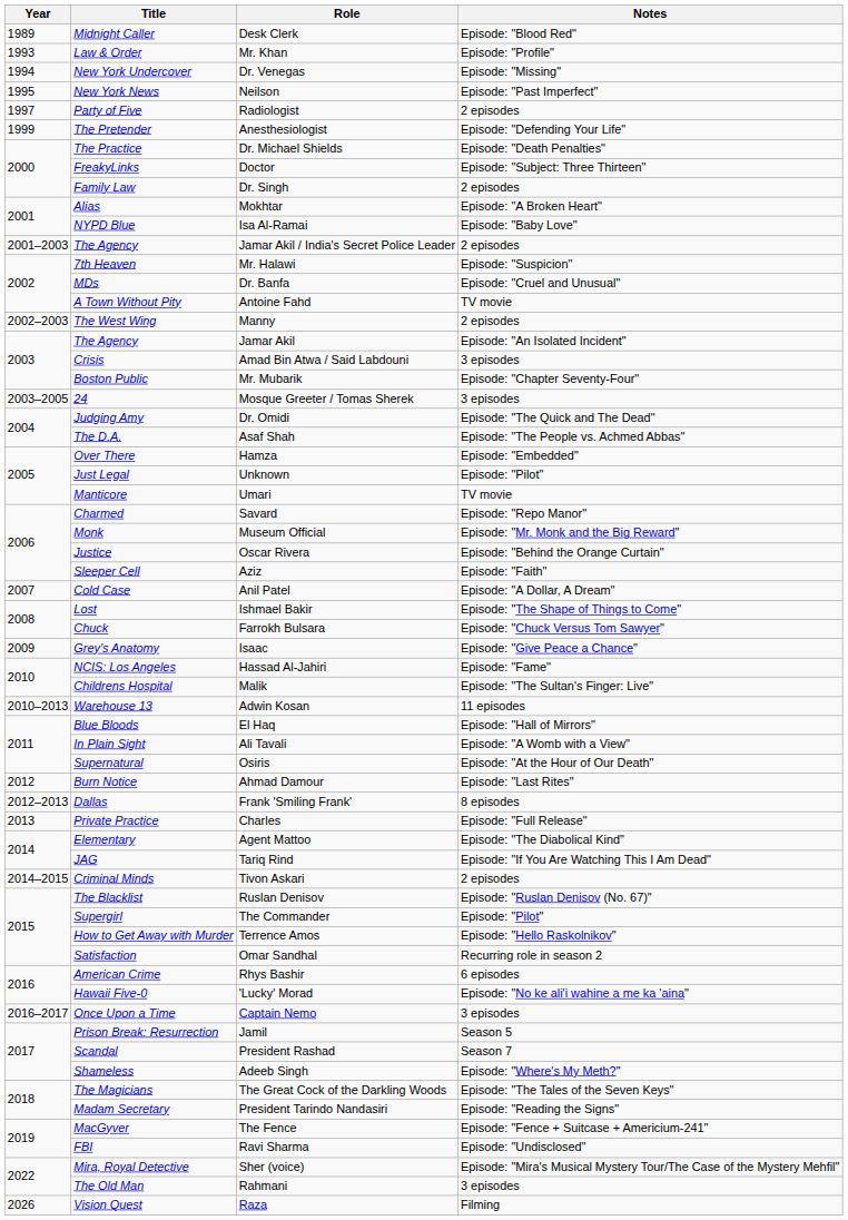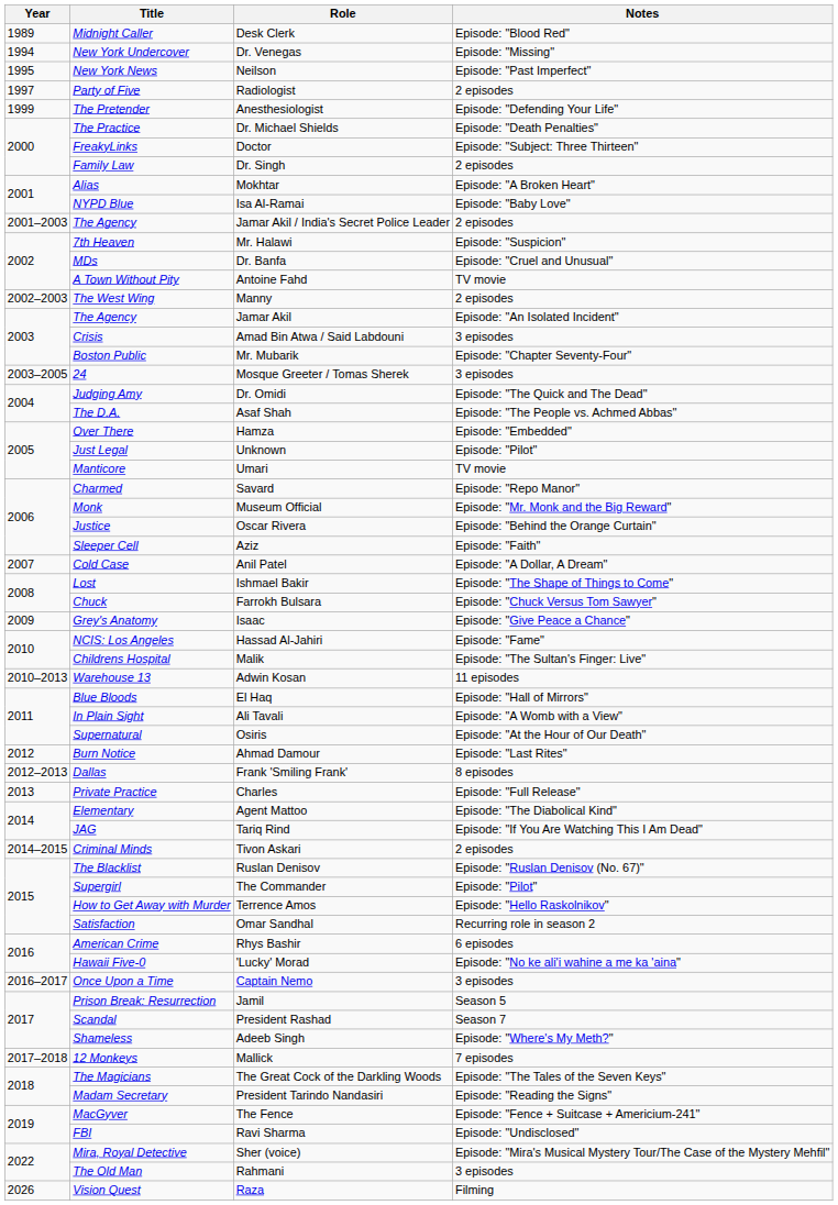 <table class="wikitable sortable">
 <tr>
 <th>Year</th>
 <th>Title</th>
 <th>Role</th>
 <th class="unsortable">Notes</th>
 </tr>
 <tr>
 <td>1989</td>
 <td><em><a href='#'>Midnight Caller</a></em></td>
 <td>Desk Clerk</td>
 <td>Episode: "Blood Red"</td>
-</tr>
-<tr>
-<td>1993</td>
-<td><em><a href='#'>Law & Order</a></em></td>
-<td>Mr. Khan</td>
-<td>Episode: "Profile"</td>
 </tr>
 <tr>
 <td>1994</td>
 <td><em><a href='#'>New York Undercover</a></em></td>
 <td>Dr. Venegas</td>
 <td>Episode: "Missing"</td>
 </tr>
 <tr>
 <td>1995</td>
 <td><em><a href='#'>New York News</a></em></td>
 <td>Neilson</td>
 <td>Episode: "Past Imperfect"</td>
 </tr>
 <tr>
 <td>1997</td>
 <td><em><a href='#'>Party of Five</a></em></td>
 <td>Radiologist</td>
 <td>2 episodes</td>
 </tr>
 <tr>
 <td>1999</td>
 <td><em><a href='#'>The Pretender</a></em></td>
 <td>Anesthesiologist</td>
 <td>Episode: "Defending Your Life"</td>
 </tr>
 <tr>
 <td rowspan="3">2000</td>
 <td><em><a href='#'>The Practice</a></em></td>
 <td>Dr. Michael Shields</td>
 <td>Episode: "Death Penalties"</td>
 </tr>
 <tr>
 <td><em><a href='#'>FreakyLinks</a></em></td>
 <td>Doctor</td>
 <td>Episode: "Subject: Three Thirteen"</td>
 </tr>
 <tr>
 <td><em><a href='#'>Family Law</a></em></td>
 <td>Dr. Singh</td>
 <td>2 episodes</td>
 </tr>
 <tr>
 <td rowspan="2">2001</td>
 <td><em><a href='#'>Alias</a></em></td>
 <td>Mokhtar</td>
 <td>Episode: "A Broken Heart"</td>
 </tr>
 <tr>
 <td><em><a href='#'>NYPD Blue</a></em></td>
 <td>Isa Al-Ramai</td>
 <td>Episode: "Baby Love"</td>
 </tr>
 <tr>
 <td>2001–2003</td>
 <td><em><a href='#'>The Agency</a></em></td>
 <td>Jamar Akil / India's Secret Police Leader</td>
 <td>2 episodes</td>
 </tr>
 <tr>
 <td rowspan="3">2002</td>
 <td><em><a href='#'>7th Heaven</a></em></td>
 <td>Mr. Halawi</td>
 <td>Episode: "Suspicion"</td>
 </tr>
 <tr>
 <td><em><a href='#'>MDs</a></em></td>
 <td>Dr. Banfa</td>
 <td>Episode: "Cruel and Unusual"</td>
 </tr>
 <tr>
 <td><em><a href='#'>A Town Without Pity</a></em></td>
 <td>Antoine Fahd</td>
 <td>TV movie</td>
 </tr>
 <tr>
 <td>2002–2003</td>
 <td><em><a href='#'>The West Wing</a></em></td>
 <td>Manny</td>
 <td>2 episodes</td>
 </tr>
 <tr>
 <td rowspan="3">2003</td>
 <td><em><a href='#'>The Agency</a></em></td>
 <td>Jamar Akil</td>
 <td>Episode: "An Isolated Incident"</td>
 </tr>
 <tr>
 <td><em><a href='#'>Crisis</a></em></td>
 <td>Amad Bin Atwa / Said Labdouni</td>
 <td>3 episodes</td>
 </tr>
 <tr>
 <td><em><a href='#'>Boston Public</a></em></td>
 <td>Mr. Mubarik</td>
 <td>Episode: "Chapter Seventy-Four"</td>
 </tr>
 <tr>
 <td>2003–2005</td>
 <td><em><a href='#'>24</a></em></td>
 <td>Mosque Greeter / Tomas Sherek</td>
 <td>3 episodes</td>
 </tr>
 <tr>
 <td rowspan="2">2004</td>
 <td><em><a href='#'>Judging Amy</a></em></td>
 <td>Dr. Omidi</td>
 <td>Episode: "The Quick and The Dead"</td>
 </tr>
 <tr>
 <td><em><a href='#'>The D.A.</a></em></td>
 <td>Asaf Shah</td>
 <td>Episode: "The People vs. Achmed Abbas"</td>
 </tr>
 <tr>
 <td rowspan="3">2005</td>
 <td><em><a href='#'>Over There</a></em></td>
 <td>Hamza</td>
 <td>Episode: "Embedded"</td>
 </tr>
 <tr>
 <td><em><a href='#'>Just Legal</a></em></td>
 <td>Unknown</td>
 <td>Episode: "Pilot"</td>
 </tr>
 <tr>
 <td><em><a href='#'>Manticore</a></em></td>
 <td>Umari</td>
 <td>TV movie</td>
 </tr>
 <tr>
 <td rowspan="4">2006</td>
 <td><em><a href='#'>Charmed</a></em></td>
 <td>Savard</td>
 <td>Episode: "Repo Manor"</td>
 </tr>
 <tr>
 <td><em><a href='#'>Monk</a></em></td>
 <td>Museum Official</td>
 <td>Episode: "<a href='#'>Mr. Monk and the Big Reward</a>"</td>
 </tr>
 <tr>
 <td><em><a href='#'>Justice</a></em></td>
 <td>Oscar Rivera</td>
 <td>Episode: "Behind the Orange Curtain"</td>
 </tr>
 <tr>
 <td><em><a href='#'>Sleeper Cell</a></em></td>
 <td>Aziz</td>
 <td>Episode: "Faith"</td>
 </tr>
 <tr>
 <td>2007</td>
 <td><em><a href='#'>Cold Case</a></em></td>
 <td>Anil Patel</td>
 <td>Episode: "A Dollar, A Dream"</td>
 </tr>
 <tr>
 <td rowspan="2">2008</td>
 <td><em><a href='#'>Lost</a></em></td>
 <td>Ishmael Bakir</td>
 <td>Episode: "<a href='#'>The Shape of Things to Come</a>"</td>
 </tr>
 <tr>
 <td><em><a href='#'>Chuck</a></em></td>
 <td>Farrokh Bulsara</td>
 <td>Episode: "<a href='#'>Chuck Versus Tom Sawyer</a>"</td>
 </tr>
 <tr>
 <td>2009</td>
 <td><em><a href='#'>Grey's Anatomy</a></em></td>
 <td>Isaac</td>
 <td>Episode: "<a href='#'>Give Peace a Chance</a>"</td>
 </tr>
 <tr>
 <td rowspan="2">2010</td>
 <td><em><a href='#'>NCIS: Los Angeles</a></em></td>
 <td>Hassad Al-Jahiri</td>
 <td>Episode: "Fame"</td>
 </tr>
 <tr>
 <td><em><a href='#'>Childrens Hospital</a></em></td>
 <td>Malik</td>
 <td>Episode: "The Sultan's Finger: Live"</td>
 </tr>
 <tr>
 <td>2010–2013</td>
 <td><em><a href='#'>Warehouse 13</a></em></td>
 <td>Adwin Kosan</td>
 <td>11 episodes</td>
 </tr>
 <tr>
 <td rowspan="3">2011</td>
 <td><em><a href='#'>Blue Bloods</a></em></td>
 <td>El Haq</td>
 <td>Episode: "Hall of Mirrors"</td>
 </tr>
 <tr>
 <td><em><a href='#'>In Plain Sight</a></em></td>
 <td>Ali Tavali</td>
 <td>Episode: "A Womb with a View"</td>
 </tr>
 <tr>
 <td><em><a href='#'>Supernatural</a></em></td>
 <td>Osiris</td>
 <td>Episode: "At the Hour of Our Death"</td>
 </tr>
 <tr>
 <td>2012</td>
 <td><em><a href='#'>Burn Notice</a></em></td>
 <td>Ahmad Damour</td>
 <td>Episode: "Last Rites"</td>
 </tr>
 <tr>
 <td>2012–2013</td>
 <td><em><a href='#'>Dallas</a></em></td>
 <td>Frank 'Smiling Frank'</td>
 <td>8 episodes</td>
 </tr>
 <tr>
 <td>2013</td>
 <td><em><a href='#'>Private Practice</a></em></td>
 <td>Charles</td>
 <td>Episode: "Full Release"</td>
 </tr>
 <tr>
 <td rowspan="2">2014</td>
 <td><em><a href='#'>Elementary</a></em></td>
 <td>Agent Mattoo</td>
 <td>Episode: "The Diabolical Kind"</td>
 </tr>
 <tr>
 <td><em><a href='#'>JAG</a></em></td>
 <td>Tariq Rind</td>
 <td>Episode: "If You Are Watching This I Am Dead"</td>
 </tr>
 <tr>
 <td>2014–2015</td>
 <td><em><a href='#'>Criminal Minds</a></em></td>
 <td>Tivon Askari</td>
 <td>2 episodes</td>
 </tr>
 <tr>
 <td rowspan="4">2015</td>
 <td><em><a href='#'>The Blacklist</a></em></td>
 <td>Ruslan Denisov</td>
 <td>Episode: "<a href='#'>Ruslan Denisov</a> (No. 67)"</td>
 </tr>
 <tr>
 <td><em><a href='#'>Supergirl</a></em></td>
 <td>The Commander</td>
 <td>Episode: "<a href='#'>Pilot</a>"</td>
 </tr>
 <tr>
 <td><em><a href='#'>How to Get Away with Murder</a></em></td>
 <td>Terrence Amos</td>
 <td>Episode: "<a href='#'>Hello Raskolnikov</a>"</td>
 </tr>
 <tr>
 <td><em><a href='#'>Satisfaction</a></em></td>
 <td>Omar Sandhal</td>
 <td>Recurring role in season 2</td>
 </tr>
 <tr>
 <td rowspan="2">2016</td>
 <td><em><a href='#'>American Crime</a></em></td>
 <td>Rhys Bashir</td>
 <td>6 episodes</td>
 </tr>
 <tr>
 <td><em><a href='#'>Hawaii Five-0</a></em></td>
 <td>'Lucky' Morad</td>
 <td>Episode: "<a href='#'>No ke ali'i wahine a me ka 'aina</a>"</td>
 </tr>
 <tr>
 <td>2016–2017</td>
 <td><em><a href='#'>Once Upon a Time</a></em></td>
 <td><a href='#'>Captain Nemo</a></td>
 <td>3 episodes</td>
 </tr>
 <tr>
 <td rowspan="3">2017</td>
 <td><em><a href='#'>Prison Break: Resurrection</a></em></td>
 <td>Jamil</td>
 <td>Season 5</td>
 </tr>
 <tr>
 <td><em><a href='#'>Scandal</a></em></td>
 <td>President Rashad</td>
 <td>Season 7</td>
 </tr>
 <tr>
 <td><em><a href='#'>Shameless</a></em></td>
 <td>Adeeb Singh</td>
 <td>Episode: "<a href='#'>Where's My Meth?</a>"</td>
 </tr>
 <tr>
+<td>2017–2018</td>
+<td><em><a href='#'>12 Monkeys</a></em></td>
+<td>Mallick</td>
+<td>7 episodes</td>
+</tr>
+<tr>
 <td rowspan="2">2018</td>
 <td><em><a href='#'>The Magicians</a></em></td>
 <td>The Great Cock of the Darkling Woods</td>
 <td>Episode: "The Tales of the Seven Keys"</td>
 </tr>
 <tr>
 <td><em><a href='#'>Madam Secretary</a></em></td>
 <td>President Tarindo Nandasiri</td>
 <td>Episode: "Reading the Signs"</td>
 </tr>
 <tr>
 <td rowspan="2">2019</td>
 <td><em><a href='#'>MacGyver</a></em></td>
 <td>The Fence</td>
 <td>Episode: "Fence + Suitcase + Americium-241"</td>
 </tr>
 <tr>
 <td><em><a href='#'>FBI</a></em></td>
 <td>Ravi Sharma</td>
 <td>Episode: "Undisclosed"</td>
 </tr>
 <tr>
 <td rowspan="2">2022</td>
 <td><em><a href='#'>Mira, Royal Detective</a></em></td>
 <td>Sher (voice)</td>
 <td>Episode: "Mira's Musical Mystery Tour/The Case of the Mystery Mehfil"</td>
 </tr>
 <tr>
 <td><em><a href='#'>The Old Man</a></em></td>
 <td>Rahmani</td>
 <td>3 episodes</td>
 </tr>
 <tr>
 <td>2026</td>
 <td><em><a href='#'>Vision Quest</a></em></td>
 <td><a href='#'>Raza</a></td>
 <td>Filming</td>
 </tr>
 </table>
